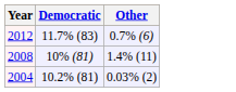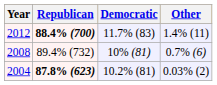 <table class="wikitable" style="font-size:95%;">
 <tr bgcolor=orange>
 <th>Year</th>
+<th><a href='#'>Republican</a></th>
 <th><a href='#'>Democratic</a></th>
 <th><a href='#'>Other</a></th>
 </tr>
 <tr>
 <td align="center" bgcolor="#fff3f3"><a href='#'>2012</a></td>
+<td align="center" bgcolor="#fff3f3"><strong>88.4%  <em>(700)<strong><em></td>
 <td align="center" bgcolor="#f0f0ff">11.7% </em>(83)<em></td>
+<td align="center" bgcolor="#f0f0ff">1.4% </em>(11)<em></td>
+</tr>
+<tr>
+<td align="center" bgcolor="#fff3f3"><a href='#'>2008</a></td>
+<td align="center" bgcolor="#fff3f3"></strong>89.4%  </em>(732)</em></strong></td>
+<td align="center" bgcolor="#f0f0ff">10% <em>(81)</em></td>
 <td align="center" bgcolor="#f0f0ff">0.7% <em>(6)</em></td>
 </tr>
 <tr>
-<td align="center" bgcolor="#fff3f3"><a href='#'>2008</a></td>
-<td align="center" bgcolor="#f0f0ff">10% <em>(81)</em></td>
-<td align="center" bgcolor="#f0f0ff">1.4% </em>(11)<em></td>
-</tr>
-<tr>
 <td align="center" bgcolor="#fff3f3"><a href='#'>2004</a></td>
+<td align="center" bgcolor="#fff3f3"><strong>87.8%  <em>(623)<strong><em></td>
 <td align="center" bgcolor="#f0f0ff">10.2% </em>(81)<em></td>
 <td align="center" bgcolor="#f0f0ff">0.03% </em>(2)<em></td>
 </tr>
 </table>
